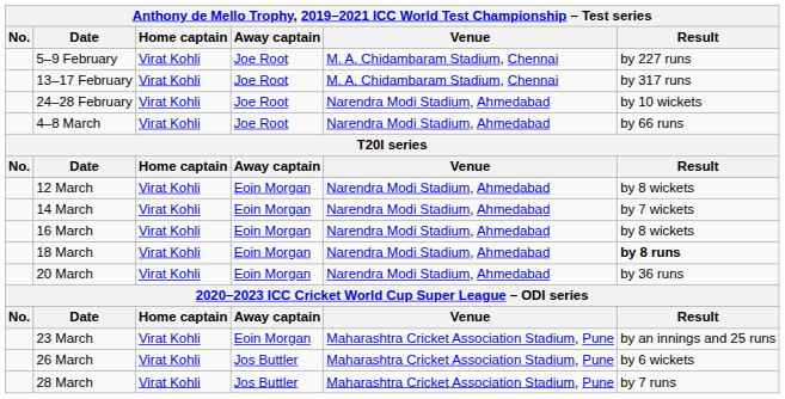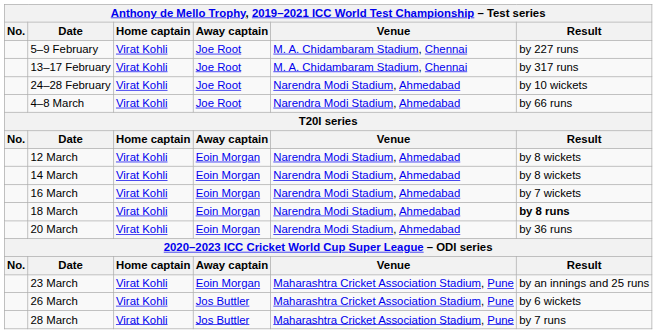 <table class="wikitable">
 <tr>
 <th colspan="9"><a href='#'>Anthony de Mello Trophy</a>, <a href='#'>2019–2021 ICC World Test Championship</a> – Test series</th>
 </tr>
 <tr>
 <th>No.</th>
 <th>Date</th>
 <th>Home captain</th>
 <th>Away captain</th>
 <th>Venue</th>
 <th>Result</th>
 </tr>
 <tr>
 <td></td>
 <td>5–9 February</td>
 <td><a href='#'>Virat Kohli</a></td>
 <td><a href='#'>Joe Root</a></td>
 <td><a href='#'>M. A. Chidambaram Stadium</a>, <a href='#'>Chennai</a></td>
 <td> by 227 runs</td>
 </tr>
 <tr>
 <td></td>
 <td>13–17 February</td>
 <td><a href='#'>Virat Kohli</a></td>
 <td><a href='#'>Joe Root</a></td>
 <td><a href='#'>M. A. Chidambaram Stadium</a>, <a href='#'>Chennai</a></td>
 <td> by 317 runs</td>
 </tr>
 <tr>
 <td></td>
 <td>24–28 February</td>
 <td><a href='#'>Virat Kohli</a></td>
 <td><a href='#'>Joe Root</a></td>
 <td><a href='#'>Narendra Modi Stadium</a>, <a href='#'>Ahmedabad</a></td>
 <td> by 10 wickets</td>
 </tr>
 <tr>
 <td></td>
 <td>4–8 March</td>
 <td><a href='#'>Virat Kohli</a></td>
 <td><a href='#'>Joe Root</a></td>
 <td><a href='#'>Narendra Modi Stadium</a>, <a href='#'>Ahmedabad</a></td>
 <td> by 66 runs</td>
 </tr>
 <tr>
 <th colspan="9">T20I series</th>
 </tr>
 <tr>
 <th>No.</th>
 <th>Date</th>
 <th>Home captain</th>
 <th>Away captain</th>
 <th>Venue</th>
 <th>Result</th>
 </tr>
 <tr>
 <td></td>
 <td>12 March</td>
 <td><a href='#'>Virat Kohli</a></td>
 <td><a href='#'>Eoin Morgan</a></td>
 <td><a href='#'>Narendra Modi Stadium</a>, <a href='#'>Ahmedabad</a></td>
 <td> by 8 wickets</td>
 </tr>
 <tr>
 <td></td>
 <td>14 March</td>
 <td><a href='#'>Virat Kohli</a></td>
 <td><a href='#'>Eoin Morgan</a></td>
 <td><a href='#'>Narendra Modi Stadium</a>, <a href='#'>Ahmedabad</a></td>
-<td> by 7 wickets</td>
+<td> by 8 wickets</td>
 </tr>
 <tr>
 <td></td>
 <td>16 March</td>
 <td><a href='#'>Virat Kohli</a></td>
 <td><a href='#'>Eoin Morgan</a></td>
 <td><a href='#'>Narendra Modi Stadium</a>, <a href='#'>Ahmedabad</a></td>
-<td> by 8 wickets</td>
+<td> by 7 wickets</td>
 </tr>
 <tr>
 <td></td>
 <td>18 March</td>
 <td><a href='#'>Virat Kohli</a></td>
 <td><a href='#'>Eoin Morgan</a></td>
 <td><a href='#'>Narendra Modi Stadium</a>, <a href='#'>Ahmedabad</a></td>
 <td><strong> by 8 runs</strong></td>
 </tr>
 <tr>
 <td></td>
 <td>20 March</td>
 <td><a href='#'>Virat Kohli</a></td>
 <td><a href='#'>Eoin Morgan</a></td>
 <td><a href='#'>Narendra Modi Stadium</a>, <a href='#'>Ahmedabad</a></td>
 <td> by 36 runs</td>
 </tr>
 <tr>
 <th colspan="9"><a href='#'>2020–2023 ICC Cricket World Cup Super League</a> – ODI series</th>
 </tr>
 <tr>
 <th>No.</th>
 <th>Date</th>
 <th>Home captain</th>
 <th>Away captain</th>
 <th>Venue</th>
 <th>Result</th>
 </tr>
 <tr>
 <td></td>
 <td>23 March</td>
 <td><a href='#'>Virat Kohli</a></td>
 <td><a href='#'>Eoin Morgan</a></td>
 <td><a href='#'>Maharashtra Cricket Association Stadium</a>, <a href='#'>Pune</a></td>
 <td> by an innings and 25 runs</td>
 </tr>
 <tr>
 <td></td>
 <td>26 March</td>
 <td><a href='#'>Virat Kohli</a></td>
 <td><a href='#'>Jos Buttler</a></td>
 <td><a href='#'>Maharashtra Cricket Association Stadium</a>, <a href='#'>Pune</a></td>
 <td> by 6 wickets</td>
 </tr>
 <tr>
 <td></td>
 <td>28 March</td>
 <td><a href='#'>Virat Kohli</a></td>
 <td><a href='#'>Jos Buttler</a></td>
 <td><a href='#'>Maharashtra Cricket Association Stadium</a>, <a href='#'>Pune</a></td>
 <td> by 7 runs</td>
 </tr>
 </table>
